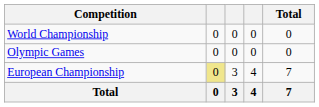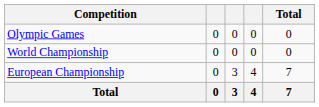 <table class="wikitable" width=30% style="font-size:90%; text-align:center;">
 <tr>
 <th>Competition</th>
 <th></th>
 <th></th>
 <th></th>
 <th>Total</th>
 </tr>
 <tr>
+<td align=left><a href='#'>Olympic Games</a></td>
+<td>0</td>
+<td>0</td>
+<td>0</td>
+<td>0</td>
+</tr>
+<tr>
 <td align=left><a href='#'>World Championship</a></td>
 <td>0</td>
 <td>0</td>
 <td>0</td>
 <td>0</td>
 </tr>
 <tr>
-<td align=left><a href='#'>Olympic Games</a></td>
+<td align=left><a href='#'>European Championship</a></td>
 <td>0</td>
-<td>0</td>
-<td>0</td>
-<td>0</td>
-</tr>
-<tr>
-<td align=left><a href='#'>European Championship</a></td>
-<td style="background: khaki;">0</td>
 <td>3</td>
 <td>4</td>
 <td>7</td>
 </tr>
 <tr>
 <th>Total</th>
 <th>0</th>
 <th>3</th>
 <th>4</th>
 <th>7</th>
 </tr>
 </table>
